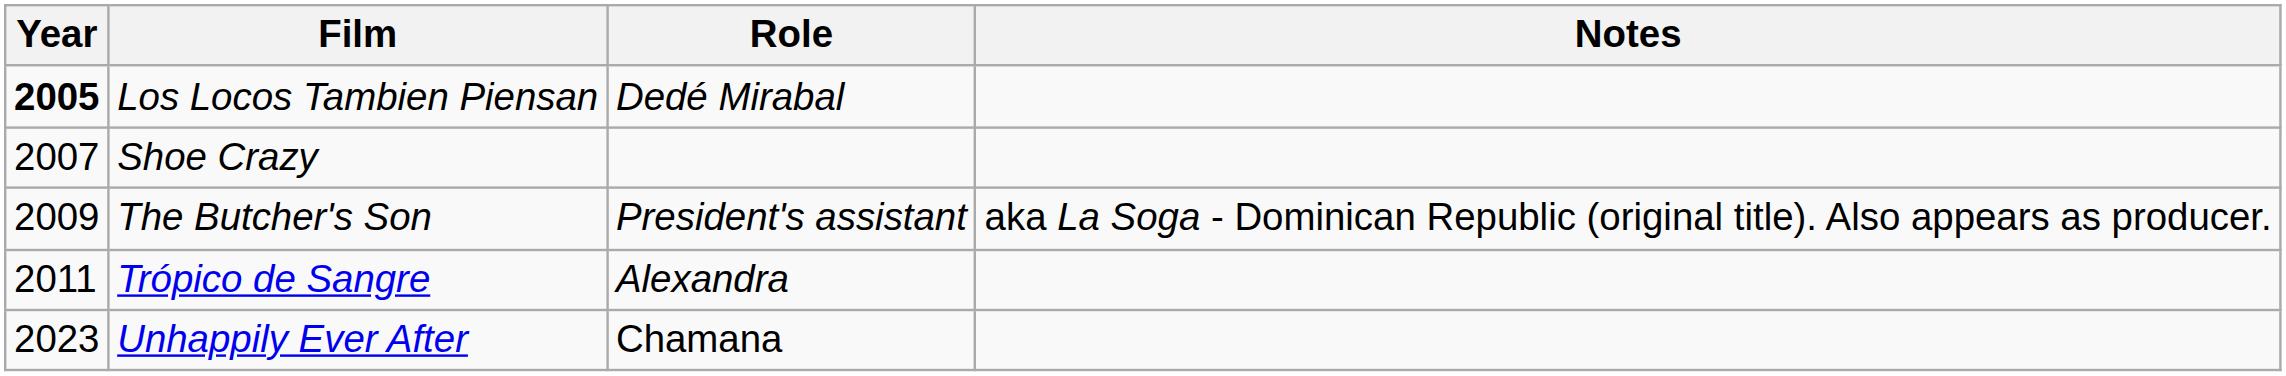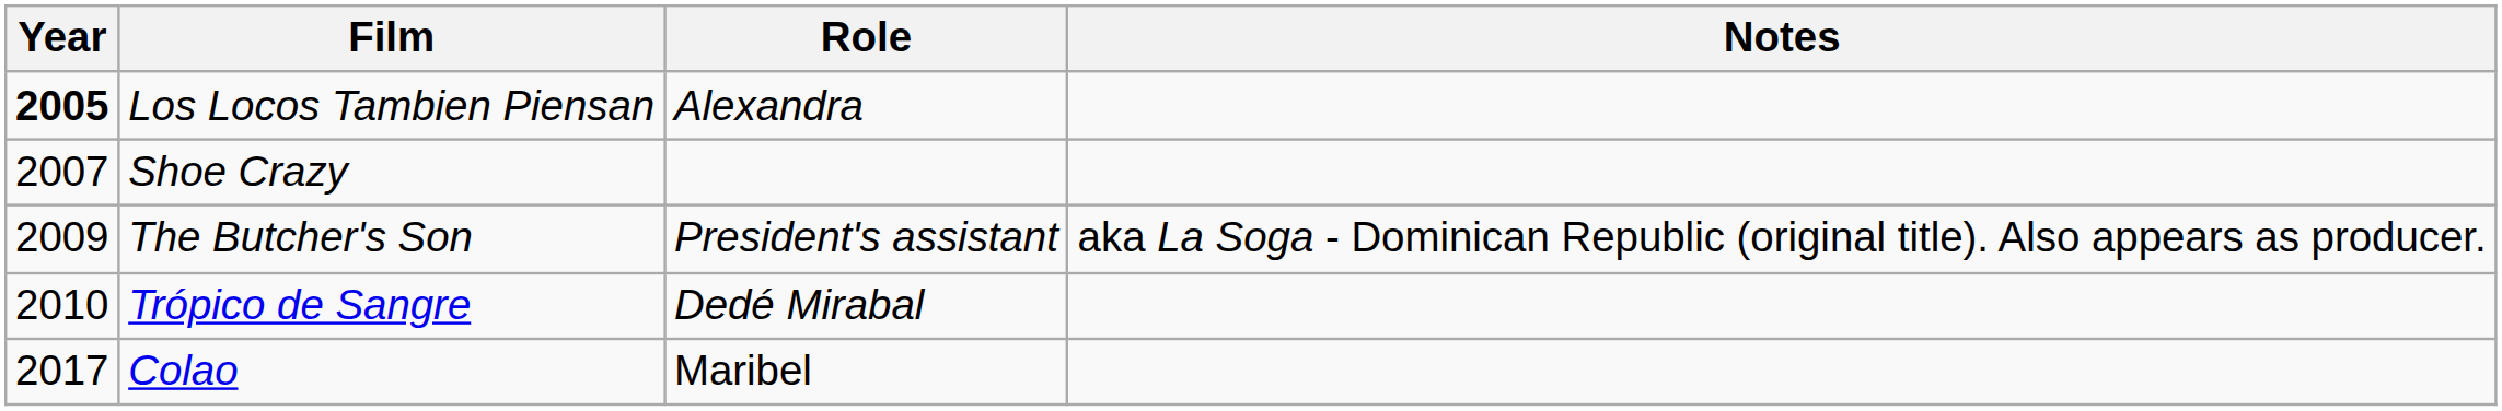 <table class="wikitable">
 <tr>
 <th>Year</th>
 <th>Film</th>
 <th>Role</th>
 <th>Notes</th>
 </tr>
 <tr>
 <td rowspan="1"><strong>2005</strong></td>
 <td><em>Los Locos Tambien Piensan</em></td>
-<td><em>Dedé Mirabal</em></td>
+<td><em>Alexandra</em></td>
 <td></td>
 </tr>
 <tr>
 <td rowspan="1">2007</td>
 <td><em>Shoe Crazy</em></td>
 <td></td>
 <td></td>
 </tr>
 <tr>
 <td rowspan="1">2009</td>
 <td><em>The Butcher's Son</em></td>
 <td><em>President's assistant</em></td>
 <td>aka <em>La Soga</em> - Dominican Republic (original title).  Also appears as producer.</td>
 </tr>
 <tr>
-<td rowspan="1">2011</td>
+<td rowspan="1">2010</td>
 <td><em><a href='#'>Trópico de Sangre</a></em></td>
-<td><em>Alexandra</em></td>
+<td><em>Dedé Mirabal</em></td>
 <td></td>
 </tr>
 <tr>
-<td>2023</td>
-<td><em><a href='#'>Unhappily Ever After</a></em></td>
-<td>Chamana</td>
+<td>2017</td>
+<td><em><a href='#'>Colao</a></em></td>
+<td>Maribel</td>
 <td></td>
 </tr>
 </table>
